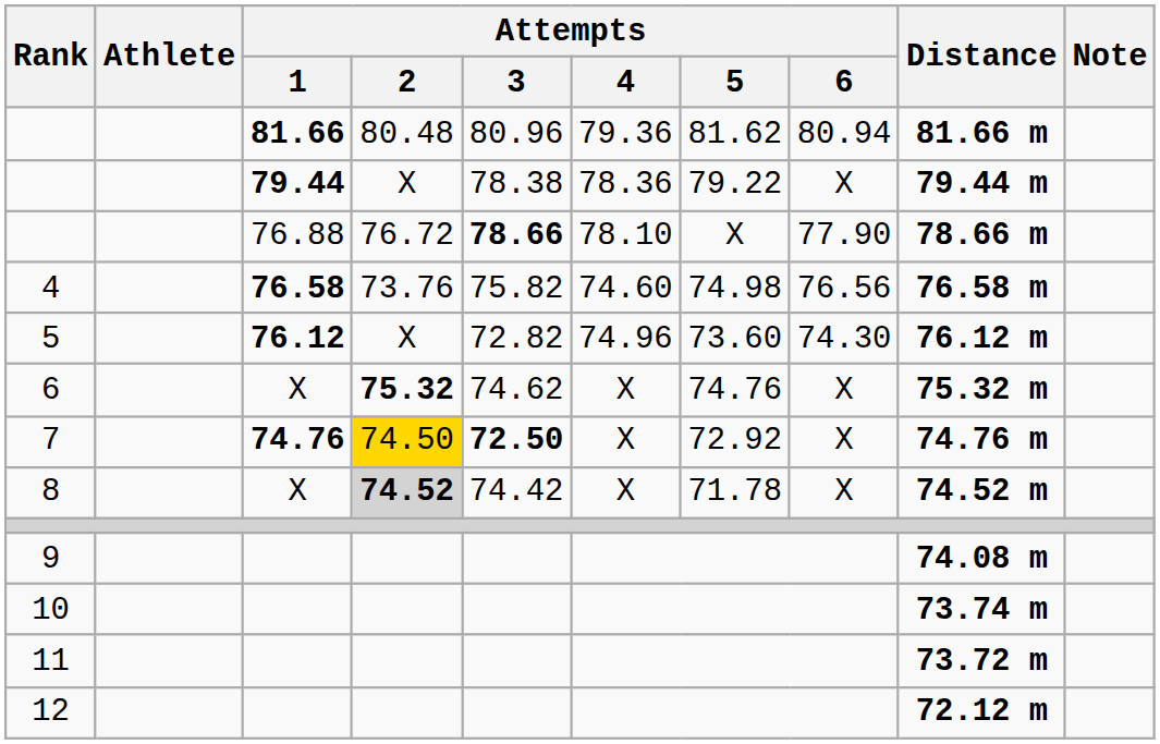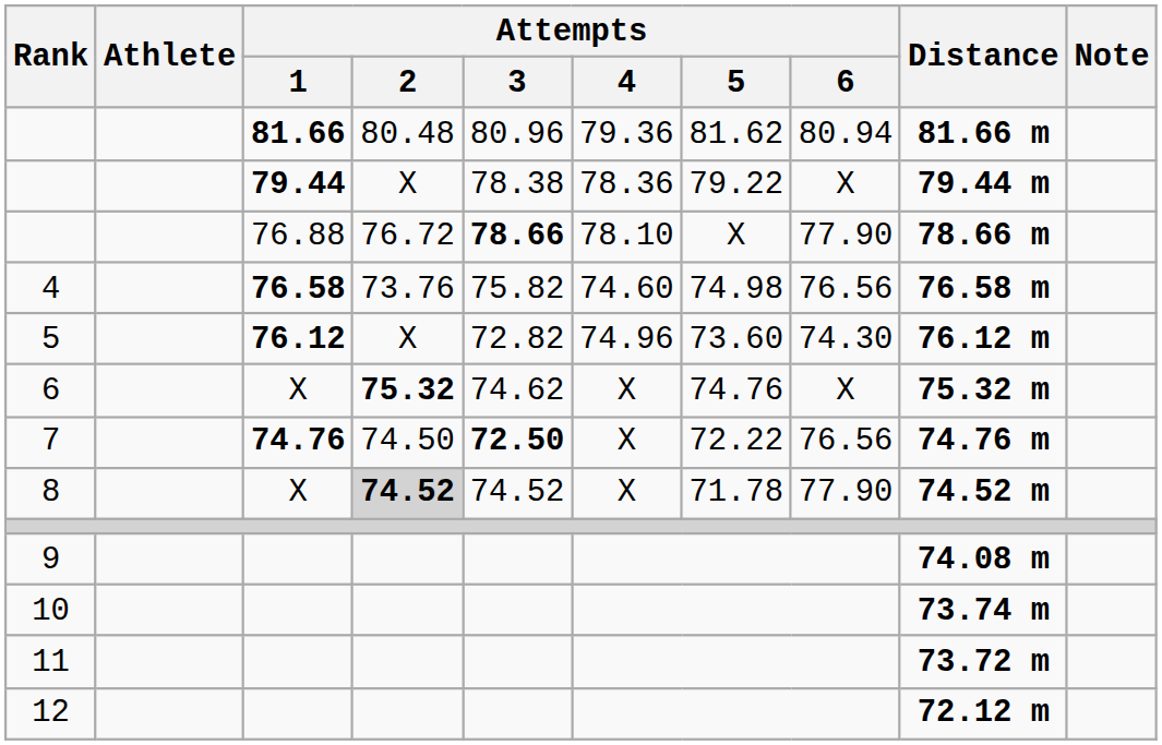 <table class="wikitable sortable" style="text-align:center">
 <tr>
 <th rowspan="2">Rank</th>
 <th rowspan="2">Athlete</th>
 <th colspan="6">Attempts</th>
 <th rowspan="2">Distance</th>
 <th rowspan="2">Note</th>
 </tr>
 <tr>
 <th>1</th>
 <th>2</th>
 <th>3</th>
 <th>4</th>
 <th>5</th>
 <th>6</th>
 </tr>
 <tr>
 <td></td>
 <td align=left></td>
 <td><strong>81.66</strong></td>
 <td>80.48</td>
 <td>80.96</td>
 <td>79.36</td>
 <td>81.62</td>
 <td>80.94</td>
 <td><strong>81.66 m</strong></td>
 <td></td>
 </tr>
 <tr>
 <td></td>
 <td align=left></td>
 <td><strong>79.44</strong></td>
 <td>X</td>
 <td>78.38</td>
 <td>78.36</td>
 <td>79.22</td>
 <td>X</td>
 <td><strong>79.44 m</strong></td>
 <td></td>
 </tr>
 <tr>
 <td></td>
 <td align=left></td>
 <td>76.88</td>
 <td>76.72</td>
 <td><strong>78.66</strong></td>
 <td>78.10</td>
 <td>X</td>
 <td>77.90</td>
 <td><strong>78.66 m</strong></td>
 <td></td>
 </tr>
 <tr>
 <td>4</td>
 <td align=left></td>
 <td><strong>76.58</strong></td>
 <td>73.76</td>
 <td>75.82</td>
 <td>74.60</td>
 <td>74.98</td>
 <td>76.56</td>
 <td><strong>76.58 m</strong></td>
 <td></td>
 </tr>
 <tr>
 <td>5</td>
 <td align=left></td>
 <td><strong>76.12</strong></td>
 <td>X</td>
 <td>72.82</td>
 <td>74.96</td>
 <td>73.60</td>
 <td>74.30</td>
 <td><strong>76.12 m</strong></td>
 <td></td>
 </tr>
 <tr>
 <td>6</td>
 <td align=left></td>
 <td>X</td>
 <td><strong>75.32</strong></td>
 <td>74.62</td>
 <td>X</td>
 <td>74.76</td>
 <td>X</td>
 <td><strong>75.32 m</strong></td>
 <td></td>
 </tr>
 <tr>
 <td>7</td>
 <td align=left></td>
 <td><strong>74.76</strong></td>
-<td style="background: gold;">74.50</td>
+<td>74.50</td>
 <td><strong>72.50</strong></td>
 <td>X</td>
-<td>72.92</td>
-<td>X</td>
+<td>72.22</td>
+<td>76.56</td>
 <td><strong>74.76 m</strong></td>
 <td></td>
 </tr>
 <tr>
 <td>8</td>
 <td align=left></td>
 <td>X</td>
 <td style="background: lightgrey;"><strong>74.52</strong></td>
-<td>74.42</td>
+<td>74.52</td>
 <td>X</td>
 <td>71.78</td>
-<td>X</td>
+<td>77.90</td>
 <td><strong>74.52 m</strong></td>
 <td></td>
 </tr>
 <tr>
 <td colspan=10 bgcolor=lightgray></td>
 </tr>
 <tr>
 <td>9</td>
 <td align=left></td>
 <td></td>
 <td></td>
 <td></td>
 <td colspan=3></td>
 <td><strong>74.08 m</strong></td>
 <td></td>
 </tr>
 <tr>
 <td>10</td>
 <td align=left></td>
 <td></td>
 <td></td>
 <td></td>
 <td colspan=3></td>
 <td><strong>73.74 m</strong></td>
 <td></td>
 </tr>
 <tr>
 <td>11</td>
 <td align=left></td>
 <td></td>
 <td></td>
 <td></td>
 <td colspan=3></td>
 <td><strong>73.72 m</strong></td>
 <td></td>
 </tr>
 <tr>
 <td>12</td>
 <td align=left></td>
 <td></td>
 <td></td>
 <td></td>
 <td colspan=3></td>
 <td><strong>72.12 m</strong></td>
 <td></td>
 </tr>
 </table>
